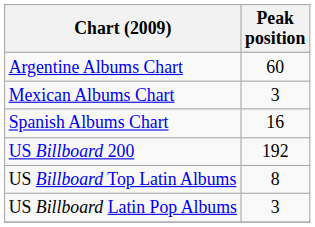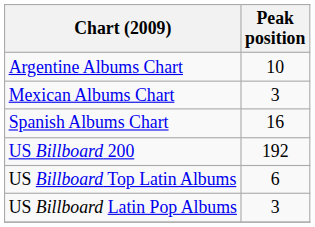 <table class="wikitable sortable">
 <tr>
 <th>Chart (2009)</th>
 <th>Peak<br>position</th>
 </tr>
 <tr>
 <td><a href='#'>Argentine Albums Chart</a></td>
-<td style="text-align:center;">60</td>
+<td style="text-align:center;">10</td>
 </tr>
 <tr>
 <td><a href='#'>Mexican Albums Chart</a></td>
 <td style="text-align:center;">3</td>
 </tr>
 <tr>
 <td><a href='#'>Spanish Albums Chart</a></td>
 <td style="text-align:center;">16</td>
 </tr>
 <tr>
 <td><a href='#'>US <em>Billboard</em> 200</a></td>
 <td style="text-align:center;">192</td>
 </tr>
 <tr>
 <td>US <a href='#'><em>Billboard</em> Top Latin Albums</a></td>
-<td style="text-align:center;">8</td>
+<td style="text-align:center;">6</td>
 </tr>
 <tr>
 <td>US <em>Billboard</em> <a href='#'>Latin Pop Albums</a></td>
 <td style="text-align:center;">3</td>
 </tr>
 <tr>
 </tr>
 </table>
